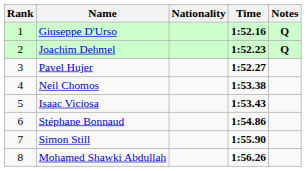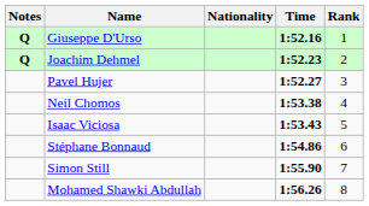 <table class="wikitable sortable" style="text-align:center">
 <tr>
-<th>Rank</th>
+<th>Notes</th>
 <th>Name</th>
 <th>Nationality</th>
 <th>Time</th>
-<th>Notes</th>
+<th>Rank</th>
 </tr>
 <tr bgcolor=ccffcc>
-<td>1</td>
+<td><strong>Q</strong></td>
 <td align=left><a href='#'>Giuseppe D'Urso</a></td>
 <td align=left></td>
 <td><strong>1:52.16</strong></td>
-<td><strong>Q</strong></td>
+<td>1</td>
 </tr>
 <tr bgcolor=ccffcc>
-<td>2</td>
+<td><strong>Q</strong></td>
 <td align=left><a href='#'>Joachim Dehmel</a></td>
 <td align=left></td>
 <td><strong>1:52.23</strong></td>
-<td><strong>Q</strong></td>
+<td>2</td>
 </tr>
 <tr>
-<td>3</td>
+<td></td>
 <td align=left><a href='#'>Pavel Hujer</a></td>
 <td align=left></td>
 <td><strong>1:52.27</strong></td>
-<td></td>
+<td>3</td>
 </tr>
 <tr>
-<td>4</td>
+<td></td>
 <td align=left><a href='#'>Neil Chomos</a></td>
 <td align=left></td>
 <td><strong>1:53.38</strong></td>
-<td></td>
+<td>4</td>
 </tr>
 <tr>
-<td>5</td>
+<td></td>
 <td align=left><a href='#'>Isaac Viciosa</a></td>
 <td align=left></td>
 <td><strong>1:53.43</strong></td>
-<td></td>
+<td>5</td>
 </tr>
 <tr>
-<td>6</td>
+<td></td>
 <td align=left><a href='#'>Stéphane Bonnaud</a></td>
 <td align=left></td>
 <td><strong>1:54.86</strong></td>
-<td></td>
+<td>6</td>
 </tr>
 <tr>
-<td>7</td>
+<td></td>
 <td align=left><a href='#'>Simon Still</a></td>
 <td align=left></td>
 <td><strong>1:55.90</strong></td>
-<td></td>
+<td>7</td>
 </tr>
 <tr>
-<td>8</td>
+<td></td>
 <td align=left><a href='#'>Mohamed Shawki Abdullah</a></td>
 <td align=left></td>
 <td><strong>1:56.26</strong></td>
-<td></td>
+<td>8</td>
 </tr>
 </table>
